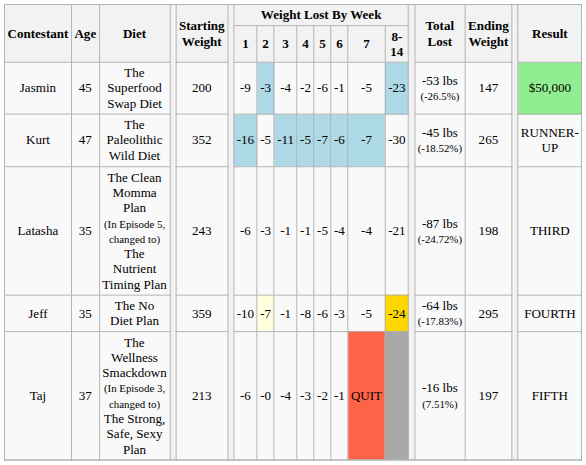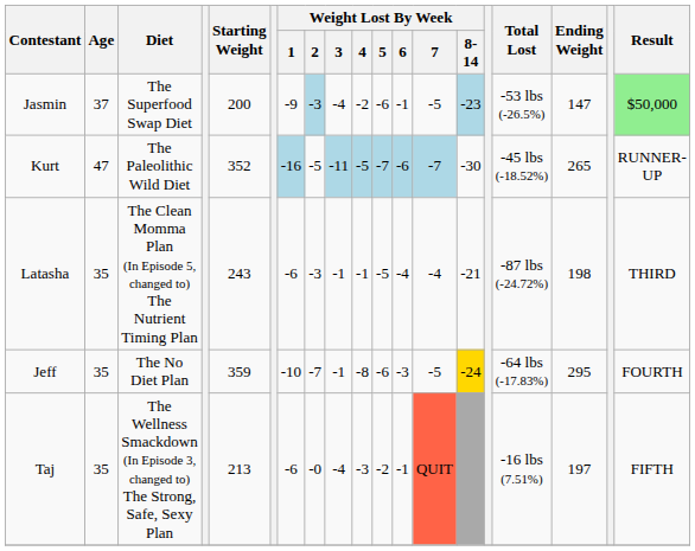 <table class="wikitable" border="2" style="text-align:center;font-size:96%">
 <tr>
 <th rowspan="2">Contestant</th>
 <th rowspan="2">Age</th>
 <th rowspan="2">Diet</th>
 <th bgcolor="black" rowspan="7"></th>
 <th rowspan="2">Starting<br>Weight</th>
 <th bgcolor="black" rowspan="7"></th>
 <th colspan="8">Weight Lost By Week</th>
 <th bgcolor="black" rowspan="7"></th>
 <th rowspan="2">Total<br>Lost</th>
 <th rowspan="2">Ending<br>Weight</th>
 <th bgcolor="black" rowspan="7"></th>
 <th rowspan="2">Result</th>
 </tr>
 <tr>
 <th>1</th>
 <th>2</th>
 <th>3</th>
 <th>4</th>
 <th>5</th>
 <th>6</th>
 <th>7</th>
 <th>8-14</th>
 </tr>
 <tr>
 <td>Jasmin</td>
-<td>45</td>
+<td>37</td>
 <td>The Superfood Swap Diet</td>
 <td>200</td>
 <td>-9</td>
 <td style="background:lightblue;">-3</td>
 <td>-4</td>
 <td>-2</td>
 <td>-6</td>
 <td>-1</td>
 <td>-5</td>
 <td style="background:lightblue;">-23</td>
 <td>-53 lbs<br><small>(-26.5%)</small></td>
 <td>147</td>
 <td style="background:lightgreen;">$50,000</td>
 </tr>
 <tr>
 <td>Kurt</td>
 <td>47</td>
 <td>The Paleolithic Wild Diet</td>
 <td>352</td>
 <td style="background:lightblue;">-16</td>
 <td>-5</td>
 <td style="background:lightblue;">-11</td>
 <td style="background:lightblue;">-5</td>
 <td style="background:lightblue;">-7</td>
 <td style="background:lightblue;">-6</td>
 <td style="background:lightblue;">-7</td>
 <td>-30</td>
 <td>-45 lbs<br><small>(-18.52%)</small></td>
 <td>265</td>
 <td>RUNNER-UP</td>
 </tr>
 <tr>
 <td>Latasha</td>
 <td>35</td>
 <td>The Clean Momma Plan<br><small>(In Episode 5, changed to)</small><br>The Nutrient Timing Plan</td>
 <td>243</td>
 <td>-6</td>
 <td>-3</td>
 <td>-1</td>
 <td>-1</td>
 <td>-5</td>
 <td>-4</td>
 <td>-4</td>
 <td>-21</td>
 <td>-87 lbs<br><small>(-24.72%)</small></td>
 <td>198</td>
 <td>THIRD</td>
 </tr>
 <tr>
 <td>Jeff</td>
 <td>35</td>
 <td>The No Diet Plan</td>
 <td>359</td>
 <td>-10</td>
-<td style="background: lightyellow;">-7</td>
+<td>-7</td>
 <td>-1</td>
 <td>-8</td>
 <td>-6</td>
 <td>-3</td>
 <td>-5</td>
 <td style="background: gold;">-24</td>
 <td>-64 lbs<br><small>(-17.83%)</small></td>
 <td>295</td>
 <td>FOURTH</td>
 </tr>
 <tr>
 <td>Taj</td>
-<td>37</td>
+<td>35</td>
 <td>The Wellness Smackdown<br><small>(In Episode 3, changed to)</small><br>The Strong, Safe, Sexy Plan</td>
 <td>213</td>
 <td>-6</td>
 <td>-0</td>
 <td>-4</td>
 <td>-3</td>
 <td>-2</td>
 <td>-1</td>
 <td style="background:tomato;">QUIT</td>
 <td bgcolor="darkgray" colspan="1"></td>
 <td>-16 lbs<br><small>(7.51%)</small></td>
 <td>197</td>
 <td>FIFTH</td>
 </tr>
 <tr>
 </tr>
 </table>
